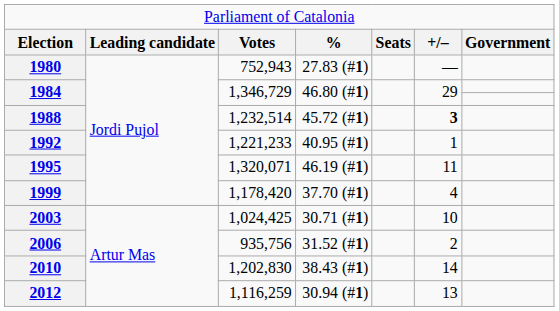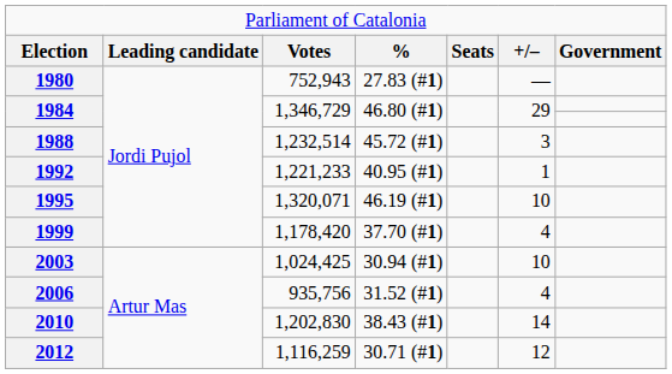 <table class="wikitable" style="text-align:right;">
 <tr>
 <td colspan="7" align="center"><a href='#'>Parliament of Catalonia</a></td>
 </tr>
 <tr>
 <th width="75">Election</th>
 <th>Leading candidate</th>
 <th width="70">Votes</th>
 <th width="70">%</th>
 <th>Seats</th>
 <th width="40">+/–</th>
 <th>Government</th>
 </tr>
 <tr>
 <th><a href='#'>1980</a></th>
 <td rowspan="7" align="left"><a href='#'>Jordi Pujol</a></td>
 <td>752,943</td>
 <td>27.83 (#<strong>1</strong>)</td>
 <td></td>
 <td>—</td>
 <td></td>
 </tr>
 <tr>
 <th rowspan="2"><a href='#'>1984</a></th>
 <td rowspan="2">1,346,729</td>
 <td rowspan="2">46.80 (#<strong>1</strong>)</td>
 <td rowspan="2"></td>
 <td rowspan="2">29</td>
 <td></td>
 </tr>
 <tr>
 <td></td>
 </tr>
 <tr>
 <th><a href='#'>1988</a></th>
 <td>1,232,514</td>
 <td>45.72 (#<strong>1</strong>)</td>
 <td></td>
-<td><strong>3</strong></td>
+<td>3</td>
 <td></td>
 </tr>
 <tr>
 <th><a href='#'>1992</a></th>
 <td>1,221,233</td>
 <td>40.95 (#<strong>1</strong>)</td>
 <td></td>
 <td>1</td>
 <td></td>
 </tr>
 <tr>
 <th><a href='#'>1995</a></th>
 <td>1,320,071</td>
 <td>46.19 (#<strong>1</strong>)</td>
 <td></td>
-<td>11</td>
+<td>10</td>
 <td></td>
 </tr>
 <tr>
 <th><a href='#'>1999</a></th>
 <td>1,178,420</td>
 <td>37.70 (#<strong>1</strong>)</td>
 <td></td>
 <td>4</td>
 <td></td>
 </tr>
 <tr>
 <th><a href='#'>2003</a></th>
 <td rowspan="4" align="left"><a href='#'>Artur Mas</a></td>
 <td>1,024,425</td>
-<td>30.71 (#<strong>1</strong>)</td>
+<td>30.94 (#<strong>1</strong>)</td>
 <td></td>
 <td>10</td>
 <td></td>
 </tr>
 <tr>
 <th><a href='#'>2006</a></th>
 <td>935,756</td>
 <td>31.52 (#<strong>1</strong>)</td>
 <td></td>
-<td>2</td>
+<td>4</td>
 <td></td>
 </tr>
 <tr>
 <th><a href='#'>2010</a></th>
 <td>1,202,830</td>
 <td>38.43 (#<strong>1</strong>)</td>
 <td></td>
 <td>14</td>
 <td></td>
 </tr>
 <tr>
 <th><a href='#'>2012</a></th>
 <td>1,116,259</td>
-<td>30.94 (#<strong>1</strong>)</td>
+<td>30.71 (#<strong>1</strong>)</td>
 <td></td>
-<td>13</td>
+<td>12</td>
 <td></td>
 </tr>
 </table>
